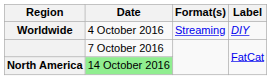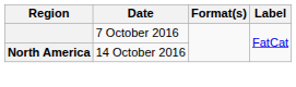 <table class="wikitable plainrowheaders">
 <tr>
 <th scope="col">Region</th>
 <th scope="col">Date</th>
 <th scope="col">Format(s)</th>
 <th scope="col">Label</th>
-</tr>
-<tr>
-<th scope="row">Worldwide</th>
-<td>4 October 2016</td>
-<td><a href='#'>Streaming</a></td>
-<td><em><a href='#'>DIY</a></em></td>
 </tr>
 <tr>
 <th scope="row"></th>
 <td>7 October 2016</td>
 <td rowspan=2></td>
 <td rowspan=2><a href='#'>FatCat</a></td>
 </tr>
 <tr>
 <th scope="row">North America</th>
-<td style="background: lightgreen;">14 October 2016</td>
+<td>14 October 2016</td>
 </tr>
 </table>
